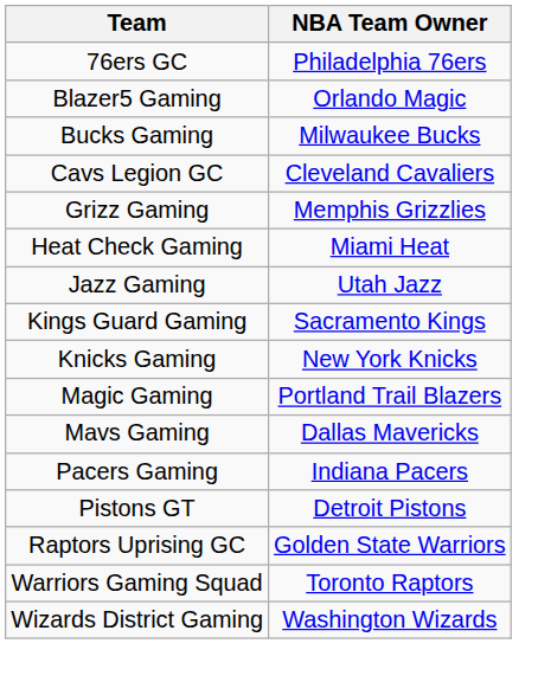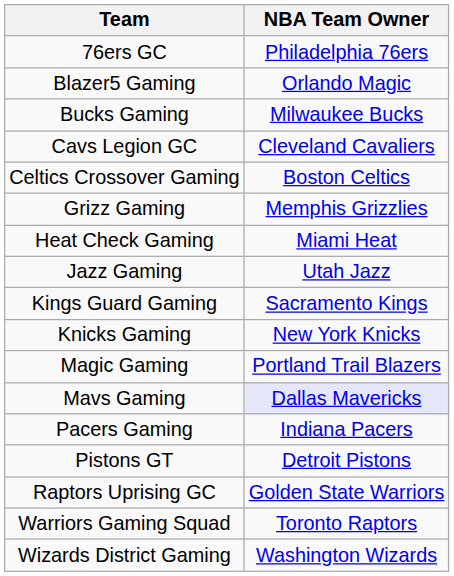 <table class="wikitable notsortable" style="text-align:center; font-size:100%">
 <tr>
 <th>Team</th>
 <th>NBA Team Owner</th>
 </tr>
 <tr>
 <td style="text-align:center">76ers GC</td>
 <td><a href='#'>Philadelphia 76ers</a></td>
 </tr>
 <tr>
 <td style="text-align:center">Blazer5 Gaming</td>
 <td><a href='#'>Orlando Magic</a></td>
 </tr>
 <tr>
 <td style="text-align:center">Bucks Gaming</td>
 <td><a href='#'>Milwaukee Bucks</a></td>
 </tr>
 <tr>
 <td style="text-align:center">Cavs Legion GC</td>
 <td><a href='#'>Cleveland Cavaliers</a></td>
+</tr>
+<tr>
+<td style="text-align:center">Celtics Crossover Gaming</td>
+<td><a href='#'>Boston Celtics</a></td>
 </tr>
 <tr>
 <td style="text-align:center">Grizz Gaming</td>
 <td><a href='#'>Memphis Grizzlies</a></td>
 </tr>
 <tr>
 <td style="text-align:center">Heat Check Gaming</td>
 <td><a href='#'>Miami Heat</a></td>
 </tr>
 <tr>
 <td style="text-align:center">Jazz Gaming</td>
 <td><a href='#'>Utah Jazz</a></td>
 </tr>
 <tr>
 <td style="text-align:center">Kings Guard Gaming</td>
 <td><a href='#'>Sacramento Kings</a></td>
 </tr>
 <tr>
 <td style="text-align:center">Knicks Gaming</td>
 <td><a href='#'>New York Knicks</a></td>
 </tr>
 <tr>
 <td style="text-align:center">Magic Gaming</td>
 <td><a href='#'>Portland Trail Blazers</a></td>
 </tr>
 <tr>
 <td style="text-align:center">Mavs Gaming</td>
-<td><a href='#'>Dallas Mavericks</a></td>
+<td style="background: lavender;"><a href='#'>Dallas Mavericks</a></td>
 </tr>
 <tr>
 <td style="text-align:center">Pacers Gaming</td>
 <td><a href='#'>Indiana Pacers</a></td>
 </tr>
 <tr>
 <td style="text-align:center">Pistons GT</td>
 <td><a href='#'>Detroit Pistons</a></td>
 </tr>
 <tr>
 <td style="text-align:center">Raptors Uprising GC</td>
 <td><a href='#'>Golden State Warriors</a></td>
 </tr>
 <tr>
 <td style="text-align:center">Warriors Gaming Squad</td>
 <td><a href='#'>Toronto Raptors</a></td>
 </tr>
 <tr>
 <td style="text-align:center">Wizards District Gaming</td>
 <td><a href='#'>Washington Wizards</a></td>
 </tr>
 </table>
